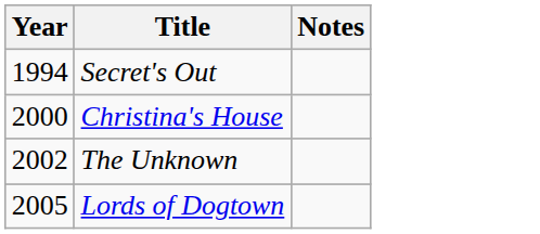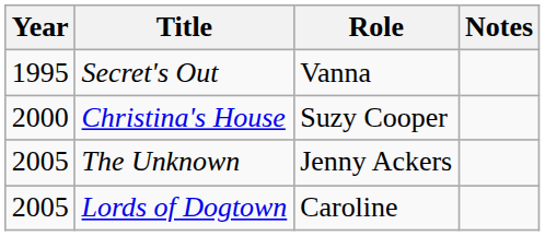 <table class="wikitable sortable">
 <tr>
 <th>Year</th>
 <th>Title</th>
+<th>Role</th>
 <th class="unsortable">Notes</th>
 </tr>
 <tr>
-<td>1994</td>
+<td>1995</td>
 <td><em>Secret's Out</em></td>
+<td>Vanna</td>
 <td></td>
 </tr>
 <tr>
 <td>2000</td>
 <td><em><a href='#'>Christina's House</a></em></td>
+<td>Suzy Cooper</td>
 <td></td>
 </tr>
 <tr>
-<td>2002</td>
+<td>2005</td>
 <td data-sort-value="Unknown, The"><em>The Unknown</em></td>
+<td>Jenny Ackers</td>
 <td></td>
 </tr>
 <tr>
 <td>2005</td>
 <td><em><a href='#'>Lords of Dogtown</a></em></td>
+<td>Caroline</td>
 <td></td>
 </tr>
 </table>
